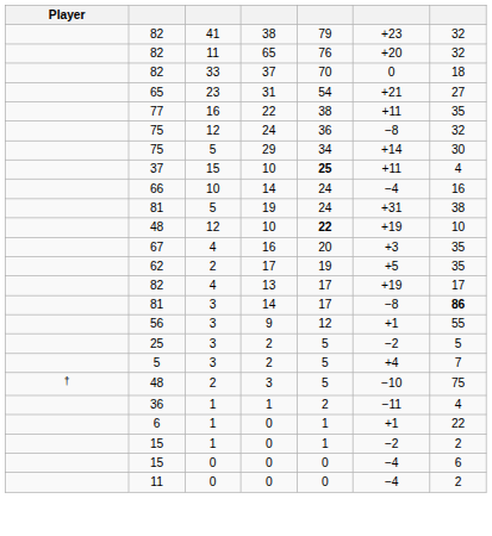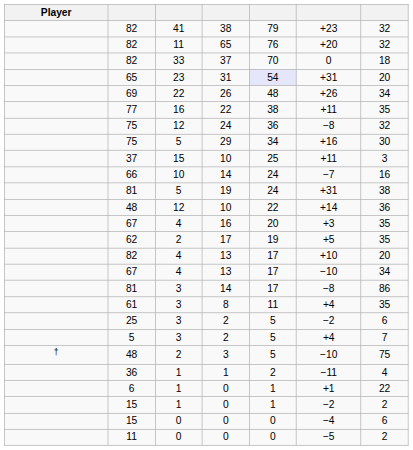 <table class="wikitable sortable" style="width:50%;">
 <tr align=center>
 <th>Player</th>
 <th></th>
 <th></th>
 <th></th>
 <th></th>
 <th data-sort-type="number"></th>
 <th></th>
 </tr>
 <tr align=center>
 <td></td>
 <td>82</td>
 <td>41</td>
 <td>38</td>
 <td>79</td>
 <td>+23</td>
 <td>32</td>
 </tr>
 <tr align=center>
 <td></td>
 <td>82</td>
 <td>11</td>
 <td>65</td>
 <td>76</td>
 <td>+20</td>
 <td>32</td>
 </tr>
 <tr align=center>
 <td></td>
 <td>82</td>
 <td>33</td>
 <td>37</td>
 <td>70</td>
 <td>0</td>
 <td>18</td>
 </tr>
 <tr align=center>
 <td></td>
 <td>65</td>
 <td>23</td>
 <td>31</td>
-<td>54</td>
-<td>+21</td>
-<td>27</td>
+<td style="background: lavender;">54</td>
+<td>+31</td>
+<td>20</td>
+</tr>
+<tr align=center>
+<td></td>
+<td>69</td>
+<td>22</td>
+<td>26</td>
+<td>48</td>
+<td>+26</td>
+<td>34</td>
 </tr>
 <tr align=center>
 <td></td>
 <td>77</td>
 <td>16</td>
 <td>22</td>
 <td>38</td>
 <td>+11</td>
 <td>35</td>
 </tr>
 <tr align=center>
 <td></td>
 <td>75</td>
 <td>12</td>
 <td>24</td>
 <td>36</td>
 <td>−8</td>
 <td>32</td>
 </tr>
 <tr align=center>
 <td></td>
 <td>75</td>
 <td>5</td>
 <td>29</td>
 <td>34</td>
-<td>+14</td>
+<td>+16</td>
 <td>30</td>
 </tr>
 <tr align=center>
 <td></td>
 <td>37</td>
 <td>15</td>
 <td>10</td>
-<td><strong>25</strong></td>
+<td>25</td>
 <td>+11</td>
-<td>4</td>
+<td>3</td>
 </tr>
 <tr align=center>
 <td></td>
 <td>66</td>
 <td>10</td>
 <td>14</td>
 <td>24</td>
-<td>−4</td>
+<td>−7</td>
 <td>16</td>
 </tr>
 <tr align=center>
 <td></td>
 <td>81</td>
 <td>5</td>
 <td>19</td>
 <td>24</td>
 <td>+31</td>
 <td>38</td>
 </tr>
 <tr align=center>
 <td></td>
 <td>48</td>
 <td>12</td>
 <td>10</td>
-<td><strong>22</strong></td>
-<td>+19</td>
-<td>10</td>
+<td>22</td>
+<td>+14</td>
+<td>36</td>
 </tr>
 <tr align=center>
 <td></td>
 <td>67</td>
 <td>4</td>
 <td>16</td>
 <td>20</td>
 <td>+3</td>
 <td>35</td>
 </tr>
 <tr align=center>
 <td></td>
 <td>62</td>
 <td>2</td>
 <td>17</td>
 <td>19</td>
 <td>+5</td>
 <td>35</td>
 </tr>
 <tr align=center>
 <td></td>
 <td>82</td>
 <td>4</td>
 <td>13</td>
 <td>17</td>
-<td>+19</td>
+<td>+10</td>
+<td>20</td>
+</tr>
+<tr align=center>
+<td></td>
+<td>67</td>
+<td>4</td>
+<td>13</td>
 <td>17</td>
+<td>−10</td>
+<td>34</td>
 </tr>
 <tr align=center>
 <td></td>
 <td>81</td>
 <td>3</td>
 <td>14</td>
 <td>17</td>
 <td>−8</td>
-<td><strong>86</strong></td>
+<td>86</td>
 </tr>
 <tr align=center>
 <td></td>
-<td>56</td>
+<td>61</td>
 <td>3</td>
-<td>9</td>
-<td>12</td>
-<td>+1</td>
-<td>55</td>
+<td>8</td>
+<td>11</td>
+<td>+4</td>
+<td>35</td>
 </tr>
 <tr align=center>
 <td></td>
 <td>25</td>
 <td>3</td>
 <td>2</td>
 <td>5</td>
 <td>−2</td>
-<td>5</td>
+<td>6</td>
 </tr>
 <tr align=center>
 <td></td>
 <td>5</td>
 <td>3</td>
 <td>2</td>
 <td>5</td>
 <td>+4</td>
 <td>7</td>
 </tr>
 <tr align=center>
 <td><sup>†</sup></td>
 <td>48</td>
 <td>2</td>
 <td>3</td>
 <td>5</td>
 <td>−10</td>
 <td>75</td>
 </tr>
 <tr align=center>
 <td></td>
 <td>36</td>
 <td>1</td>
 <td>1</td>
 <td>2</td>
 <td>−11</td>
 <td>4</td>
 </tr>
 <tr align=center>
 <td></td>
 <td>6</td>
 <td>1</td>
 <td>0</td>
 <td>1</td>
 <td>+1</td>
 <td>22</td>
 </tr>
 <tr align=center>
 <td></td>
 <td>15</td>
 <td>1</td>
 <td>0</td>
 <td>1</td>
 <td>−2</td>
 <td>2</td>
 </tr>
 <tr align=center>
 <td></td>
 <td>15</td>
 <td>0</td>
 <td>0</td>
 <td>0</td>
 <td>−4</td>
 <td>6</td>
 </tr>
 <tr align=center>
 <td></td>
 <td>11</td>
 <td>0</td>
 <td>0</td>
 <td>0</td>
-<td>−4</td>
+<td>−5</td>
 <td>2</td>
 </tr>
 </table>
